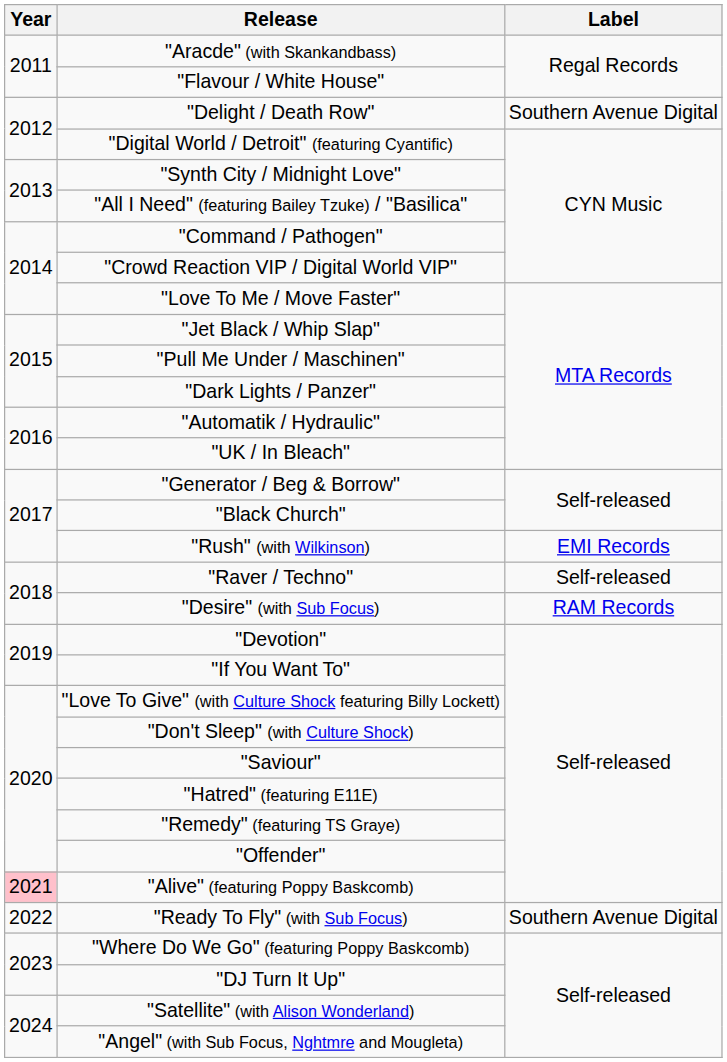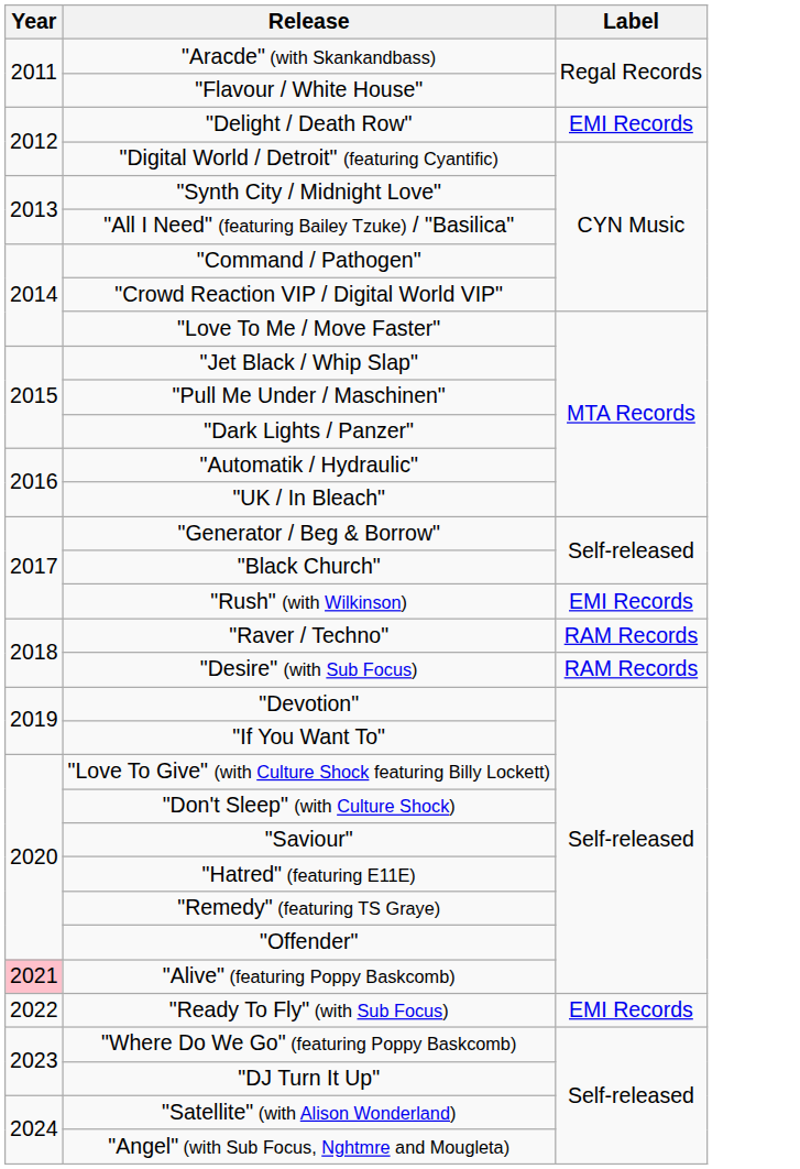 <table class="wikitable plainrowheaders" style="text-align:center;">
 <tr>
 <th>Year</th>
 <th>Release</th>
 <th>Label</th>
 </tr>
 <tr>
 <td style="text-align:center;" rowspan="2">2011</td>
 <td>"Aracde"<small> (with Skankandbass)</small></td>
 <td style="text-align:center;" rowspan="2">Regal Records</td>
 </tr>
 <tr>
 <td>"Flavour / White House"</td>
 </tr>
 <tr>
 <td style="text-align:center;" rowspan="2">2012</td>
 <td>"Delight / Death Row"</td>
-<td style="text-align:center;">Southern Avenue Digital</td>
+<td style="text-align:center;"><a href='#'>EMI Records</a></td>
 </tr>
 <tr>
 <td>"Digital World / Detroit" <small>(featuring Cyantific)</small></td>
 <td style="text-align:center;" rowspan="5">CYN Music</td>
 </tr>
 <tr>
 <td style="text-align:center;" rowspan="2">2013</td>
 <td>"Synth City / Midnight Love"</td>
 </tr>
 <tr>
 <td>"All I Need" <small>(featuring Bailey Tzuke)</small> / "Basilica"</td>
 </tr>
 <tr>
 <td style="text-align:center;" rowspan="3">2014</td>
 <td>"Command / Pathogen"</td>
 </tr>
 <tr>
 <td>"Crowd Reaction VIP / Digital World VIP"</td>
 </tr>
 <tr>
 <td>"Love To Me / Move Faster"</td>
 <td style="text-align:center;" rowspan="6"><a href='#'>MTA Records</a></td>
 </tr>
 <tr>
 <td style="text-align:center;" rowspan="3">2015</td>
 <td>"Jet Black / Whip Slap"</td>
 </tr>
 <tr>
 <td>"Pull Me Under / Maschinen"</td>
 </tr>
 <tr>
 <td>"Dark Lights / Panzer"</td>
 </tr>
 <tr>
 <td style="text-align:center;" rowspan="2">2016</td>
 <td>"Automatik / Hydraulic"</td>
 </tr>
 <tr>
 <td>"UK / In Bleach"</td>
 </tr>
 <tr>
 <td style="text-align:center;" rowspan="3">2017</td>
 <td>"Generator / Beg & Borrow"</td>
 <td style="text-align:center;" rowspan="2">Self-released</td>
 </tr>
 <tr>
 <td>"Black Church"</td>
 </tr>
 <tr>
 <td>"Rush" <small>(with <a href='#'>Wilkinson</a>)</small></td>
 <td style="text-align:center;"><a href='#'>EMI Records</a></td>
 </tr>
 <tr>
 <td style="text-align:center;" rowspan="2">2018</td>
 <td>"Raver / Techno"</td>
-<td style="text-align:center;">Self-released</td>
+<td style="text-align:center;"><a href='#'>RAM Records</a></td>
 </tr>
 <tr>
 <td>"Desire" <small>(with <a href='#'>Sub Focus</a>)</small></td>
 <td style="text-align:center;"><a href='#'>RAM Records</a></td>
 </tr>
 <tr>
 <td style="text-align:center;" rowspan="2">2019</td>
 <td>"Devotion"</td>
 <td style="text-align:center;" rowspan="9">Self-released</td>
 </tr>
 <tr>
 <td>"If You Want To"</td>
 </tr>
 <tr>
 <td style="text-align:center;" rowspan="6">2020</td>
 <td>"Love To Give" <small>(with <a href='#'>Culture Shock</a> featuring Billy Lockett)</small></td>
 </tr>
 <tr>
 <td>"Don't Sleep" <small>(with <a href='#'>Culture Shock</a>)</small></td>
 </tr>
 <tr>
 <td>"Saviour"</td>
 </tr>
 <tr>
 <td>"Hatred"<small> (featuring E11E)</small></td>
 </tr>
 <tr>
 <td>"Remedy"<small> (featuring TS Graye)</small></td>
 </tr>
 <tr>
 <td>"Offender"</td>
 </tr>
 <tr>
 <td style="background: pink; text-align:center;">2021</td>
 <td>"Alive"<small> (featuring Poppy Baskcomb)</small></td>
 </tr>
 <tr>
 <td style="text-align:center;">2022</td>
 <td>"Ready To Fly"<small> (with <a href='#'>Sub Focus</a>)</small></td>
-<td style="text-align:center;">Southern Avenue Digital</td>
+<td style="text-align:center;"><a href='#'>EMI Records</a></td>
 </tr>
 <tr>
 <td style="text-align:center;" rowspan="2">2023</td>
 <td>"Where Do We Go"<small> (featuring Poppy Baskcomb)</small></td>
 <td style="text-align:center;" rowspan="4">Self-released</td>
 </tr>
 <tr>
 <td>"DJ Turn It Up"</td>
 </tr>
 <tr>
 <td style="text-align:center;" rowspan="2">2024</td>
 <td>"Satellite"<small> (with <a href='#'>Alison Wonderland</a>)</small></td>
 </tr>
 <tr>
 <td>"Angel"<small> (with Sub Focus, <a href='#'>Nghtmre</a> and Mougleta)</small></td>
 </tr>
 </table>
